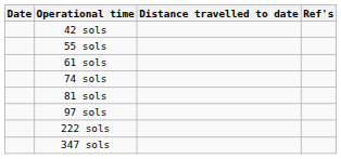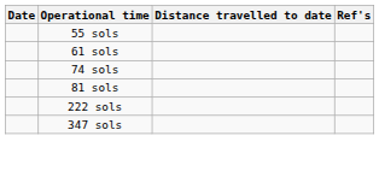 <table class="wikitable" style="text-align: center">
 <tr>
 <th>Date</th>
 <th>Operational time</th>
 <th>Distance travelled to date</th>
 <th>Ref's</th>
-</tr>
-<tr>
-<td></td>
-<td>42 sols</td>
-<td></td>
-<td></td>
 </tr>
 <tr>
 <td></td>
 <td>55 sols</td>
 <td></td>
 <td></td>
 </tr>
 <tr>
 <td></td>
 <td>61 sols</td>
 <td></td>
 <td></td>
 </tr>
 <tr>
 <td></td>
 <td>74 sols</td>
 <td></td>
 <td></td>
 </tr>
 <tr>
 <td></td>
 <td>81 sols</td>
 <td></td>
 <td></td>
 </tr>
 <tr>
 <td></td>
-<td>97 sols</td>
-<td></td>
-<td></td>
-</tr>
-<tr>
-<td></td>
 <td>222 sols</td>
 <td></td>
 <td></td>
 </tr>
 <tr>
 <td></td>
 <td>347 sols</td>
 <td></td>
 <td></td>
 </tr>
 </table>
